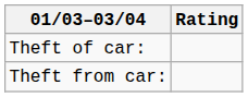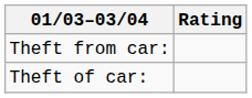 <table class="wikitable">
 <tr>
 <th>01/03–03/04</th>
 <th>Rating</th>
 </tr>
 <tr>
+<td>Theft from car:</td>
+<td></td>
+</tr>
+<tr>
 <td>Theft of car:</td>
 <td></td>
 </tr>
-<tr>
-<td>Theft from car:</td>
-<td></td>
-</tr>
 </table>
